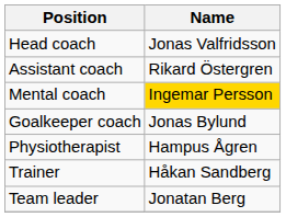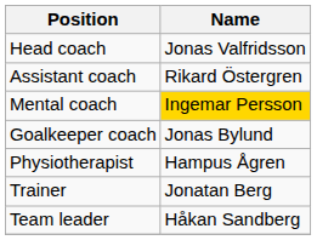 <table class="wikitable">
 <tr>
 <th>Position</th>
 <th>Name</th>
 </tr>
 <tr>
 <td>Head coach</td>
 <td> Jonas Valfridsson</td>
 </tr>
 <tr>
 <td>Assistant coach</td>
 <td> Rikard Östergren</td>
 </tr>
 <tr>
 <td>Mental coach</td>
 <td style="background: gold;"> Ingemar Persson</td>
 </tr>
 <tr>
 <td>Goalkeeper coach</td>
 <td> Jonas Bylund</td>
 </tr>
 <tr>
 <td>Physiotherapist</td>
 <td> Hampus Ågren</td>
 </tr>
 <tr>
 <td>Trainer</td>
-<td> Håkan Sandberg</td>
+<td> Jonatan Berg</td>
 </tr>
 <tr>
 <td>Team leader</td>
-<td> Jonatan Berg</td>
+<td> Håkan Sandberg</td>
 </tr>
 <tr>
 </tr>
 </table>
